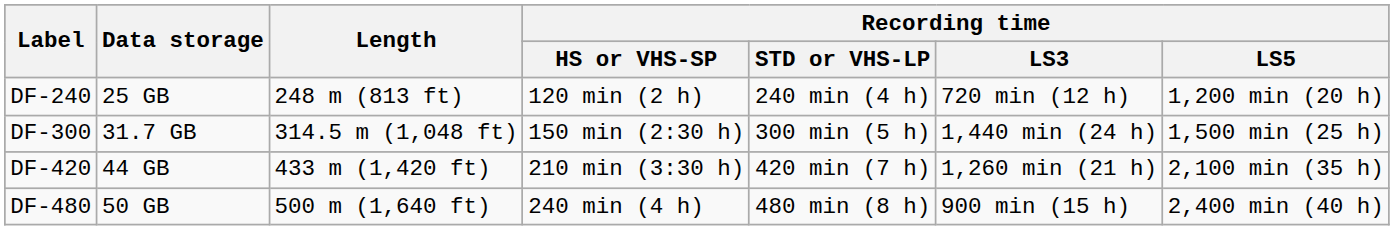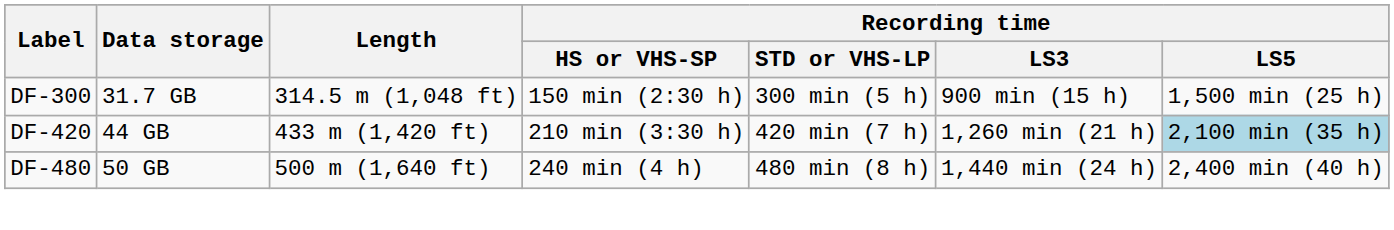 <table class="wikitable">
 <tr>
 <th rowspan="2">Label</th>
 <th rowspan="2">Data storage</th>
 <th rowspan="2">Length</th>
 <th colspan="4">Recording time</th>
 </tr>
 <tr>
 <th>HS or VHS-SP</th>
 <th>STD or VHS-LP</th>
 <th>LS3</th>
 <th>LS5</th>
 </tr>
 <tr>
-<td>DF-240</td>
-<td>25 GB</td>
-<td>248 m (813 ft)</td>
-<td>120 min (2 h)</td>
-<td>240 min (4 h)</td>
-<td>720 min (12 h)</td>
-<td>1,200 min (20 h)</td>
-</tr>
-<tr>
 <td>DF-300</td>
 <td>31.7 GB</td>
 <td>314.5 m (1,048 ft)</td>
 <td>150 min (2:30 h)</td>
 <td>300 min (5 h)</td>
-<td>1,440 min (24 h)</td>
+<td>900 min (15 h)</td>
 <td>1,500 min (25 h)</td>
 </tr>
 <tr>
 <td>DF-420</td>
 <td>44 GB</td>
 <td>433 m (1,420 ft)</td>
 <td>210 min (3:30 h)</td>
 <td>420 min (7 h)</td>
 <td>1,260 min (21 h)</td>
-<td>2,100 min (35 h)</td>
+<td style="background: lightblue;">2,100 min (35 h)</td>
 </tr>
 <tr>
 <td>DF-480</td>
 <td>50 GB</td>
 <td>500 m (1,640 ft)</td>
 <td>240 min (4 h)</td>
 <td>480 min (8 h)</td>
-<td>900 min (15 h)</td>
+<td>1,440 min (24 h)</td>
 <td>2,400 min (40 h)</td>
 </tr>
 </table>
